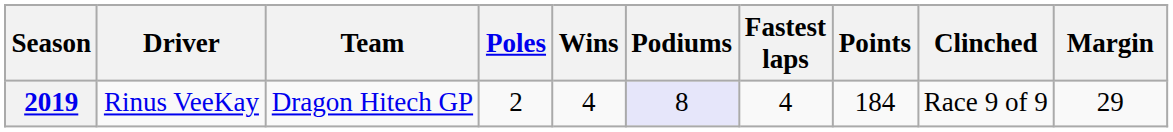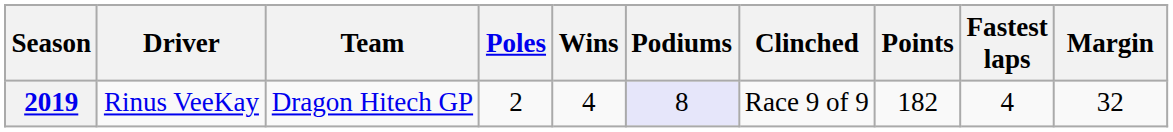 <table class="wikitable" style="font-size:85%; text-align:center;">
 <tr>
 <th scope=col>Season</th>
 <th scope=col>Driver</th>
 <th scope=col>Team</th>
 <th scope=col><a href='#'>Poles</a></th>
 <th scope=col>Wins</th>
 <th scope=col>Podiums</th>
+<th scope=col>Clinched</th>
+<th scope=col>Points</th>
 <th scope=col width="40">Fastest laps</th>
-<th scope=col>Points</th>
-<th scope=col>Clinched</th>
 <th scope=col width="50">Margin</th>
 </tr>
 <tr>
 <th><a href='#'>2019</a></th>
 <td align=left> <a href='#'>Rinus VeeKay</a></td>
 <td align=left> <a href='#'>Dragon Hitech GP</a></td>
 <td>2</td>
 <td>4</td>
 <td style="background: lavender;">8</td>
+<td>Race 9 of 9</td>
+<td>182</td>
 <td>4</td>
-<td>184</td>
-<td>Race 9 of 9</td>
-<td>29</td>
+<td>32</td>
 </tr>
 </table>
